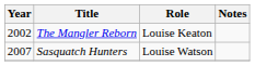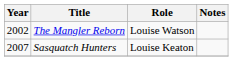 <table class="wikitable sortable">
 <tr>
 <th>Year</th>
 <th>Title</th>
 <th>Role</th>
 <th class="unsortable">Notes</th>
 </tr>
 <tr>
 <td>2002</td>
 <td><em><a href='#'>The Mangler Reborn</a></em></td>
-<td>Louise Keaton</td>
+<td>Louise Watson</td>
 <td></td>
 </tr>
 <tr>
 <td>2007</td>
 <td><em>Sasquatch Hunters</em></td>
-<td>Louise Watson</td>
+<td>Louise Keaton</td>
 <td></td>
 </tr>
 <tr>
 </tr>
 </table>
